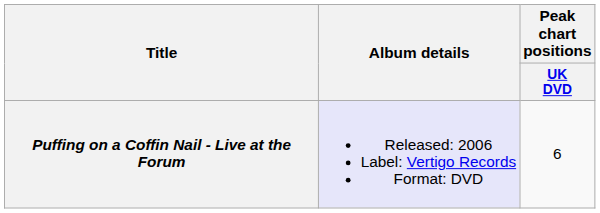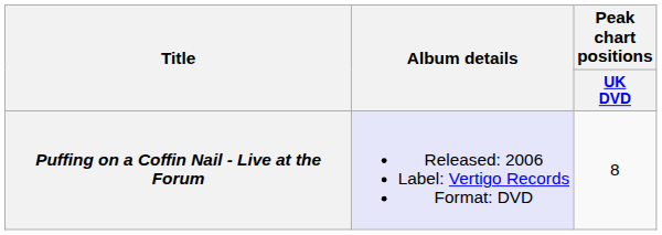 <table class="wikitable plainrowheaders" style="text-align:center;" border="1">
 <tr>
 <th scope="col" rowspan="2" style="width:20em;">Title</th>
 <th scope="col" rowspan="2">Album details</th>
 <th scope="col" colspan="1">Peak chart positions</th>
 </tr>
 <tr>
 <th scope="col" style="width:2.7em;font-size:90%;"><a href='#'>UK<br>DVD</a><br></th>
 </tr>
 <tr>
 <th scope="row"><em>Puffing on a Coffin Nail - Live at the Forum</em></th>
 <td style="background: lavender;"><br><ul><li>Released: 2006</li><li>Label: <a href='#'>Vertigo Records</a></li><li>Format: DVD</li></ul></td>
-<td>6</td>
+<td>8</td>
 </tr>
 </table>
